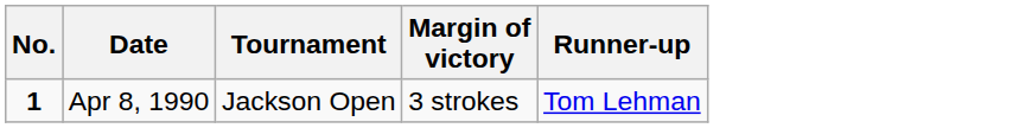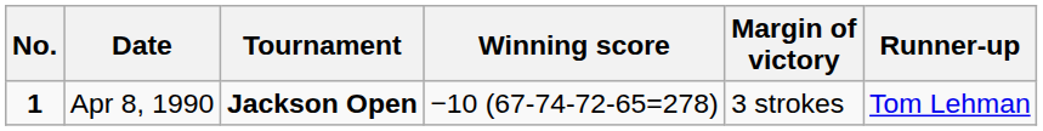 <table class="wikitable" style="font-size:95%;">
 <tr>
 <th>No.</th>
 <th>Date</th>
 <th>Tournament</th>
+<th>Winning score</th>
 <th>Margin of<br>victory</th>
 <th>Runner-up</th>
 </tr>
 <tr>
 <td align=center><strong>1</strong></td>
 <td align=right>Apr 8, 1990</td>
-<td>Jackson Open</td>
+<td><strong>Jackson Open</strong></td>
+<td>−10 (67-74-72-65=278)</td>
 <td>3 strokes</td>
 <td> <a href='#'>Tom Lehman</a></td>
 </tr>
 </table>
